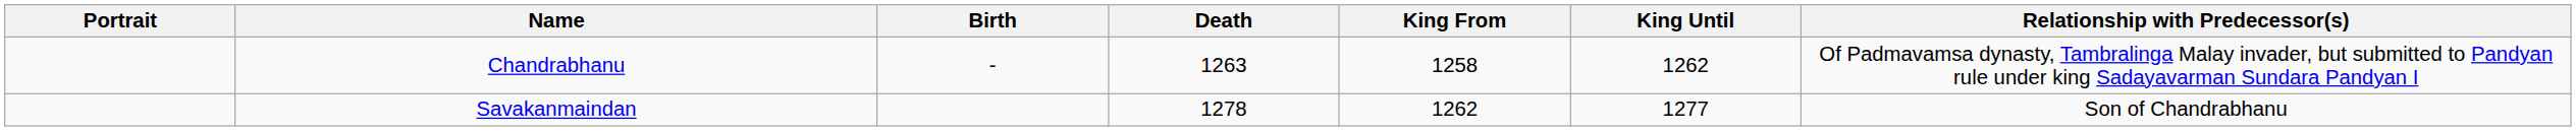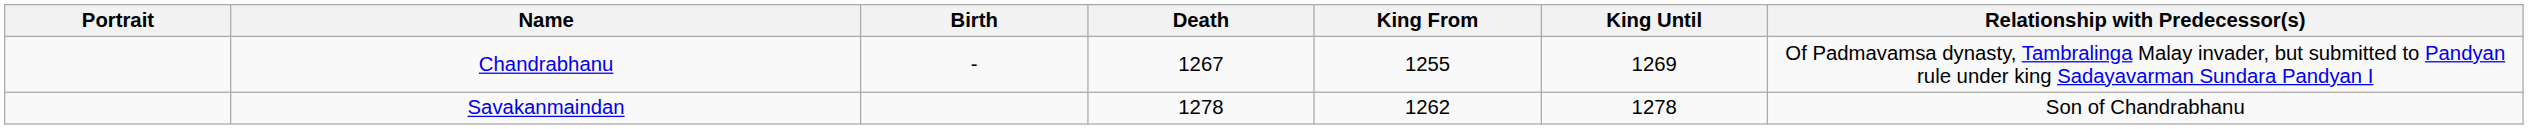 <table width=100% class="wikitable" style="text-align:center;">
 <tr>
 <th width=9%>Portrait</th>
 <th width=25%>Name</th>
 <th width=9%>Birth</th>
 <th width=9%>Death</th>
 <th width=9%>King From</th>
 <th width=9%>King Until</th>
 <th width=30%>Relationship with Predecessor(s)</th>
 </tr>
 <tr>
 <td></td>
 <td align="center"><a href='#'>Chandrabhanu</a></td>
 <td align="center">-</td>
-<td align="center">1263</td>
-<td align="center">1258</td>
-<td align="center">1262</td>
+<td align="center">1267</td>
+<td align="center">1255</td>
+<td align="center">1269</td>
 <td>Of Padmavamsa dynasty, <a href='#'>Tambralinga</a> Malay invader, but submitted to <a href='#'>Pandyan</a> rule under king <a href='#'>Sadayavarman Sundara Pandyan I</a></td>
 </tr>
 <tr>
 <td></td>
 <td><a href='#'>Savakanmaindan</a></td>
 <td></td>
 <td>1278</td>
 <td>1262</td>
-<td>1277</td>
+<td>1278</td>
 <td>Son of Chandrabhanu</td>
 </tr>
 </table>
